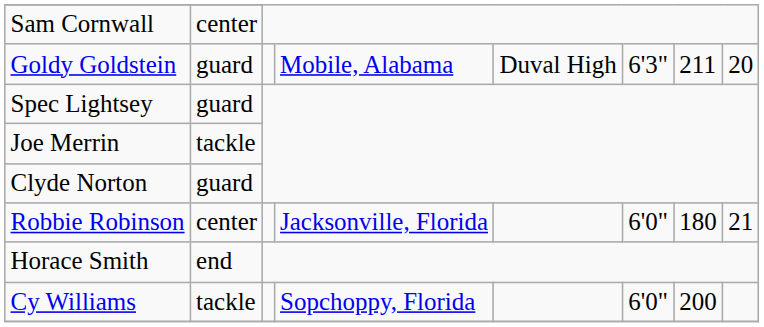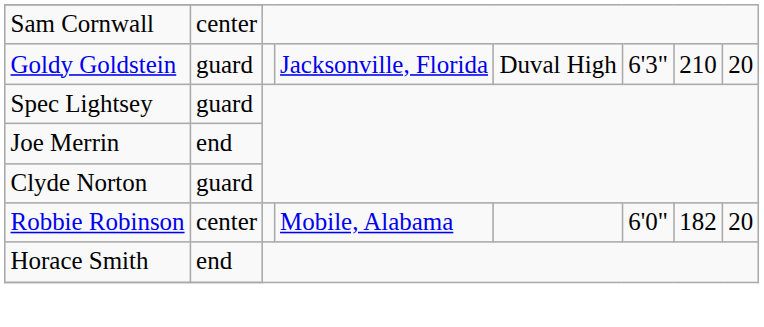 <table class="wikitable">
 <tr>
 </tr>
 <tr>
 <td>Sam Cornwall</td>
 <td>center</td>
 </tr>
 <tr>
 <td><a href='#'>Goldy Goldstein</a></td>
 <td>guard</td>
 <td></td>
-<td><a href='#'>Mobile, Alabama</a></td>
+<td><a href='#'>Jacksonville, Florida</a></td>
 <td>Duval High</td>
 <td>6'3"</td>
-<td>211</td>
+<td>210</td>
 <td>20</td>
 </tr>
 <tr>
 <td>Spec Lightsey</td>
 <td>guard</td>
 </tr>
 <tr>
 <td>Joe Merrin</td>
-<td>tackle</td>
+<td>end</td>
 </tr>
 <tr>
 <td>Clyde Norton</td>
 <td>guard</td>
 </tr>
 <tr>
 <td><a href='#'>Robbie Robinson</a></td>
 <td>center</td>
 <td></td>
-<td><a href='#'>Jacksonville, Florida</a></td>
+<td><a href='#'>Mobile, Alabama</a></td>
 <td></td>
 <td>6'0"</td>
-<td>180</td>
-<td>21</td>
+<td>182</td>
+<td>20</td>
 </tr>
 <tr>
 <td>Horace Smith</td>
 <td>end</td>
 </tr>
 <tr>
-<td><a href='#'>Cy Williams</a></td>
-<td>tackle</td>
-<td></td>
-<td><a href='#'>Sopchoppy, Florida</a></td>
-<td></td>
-<td>6'0"</td>
-<td>200</td>
-<td></td>
-</tr>
-<tr>
 </tr>
 </table>
